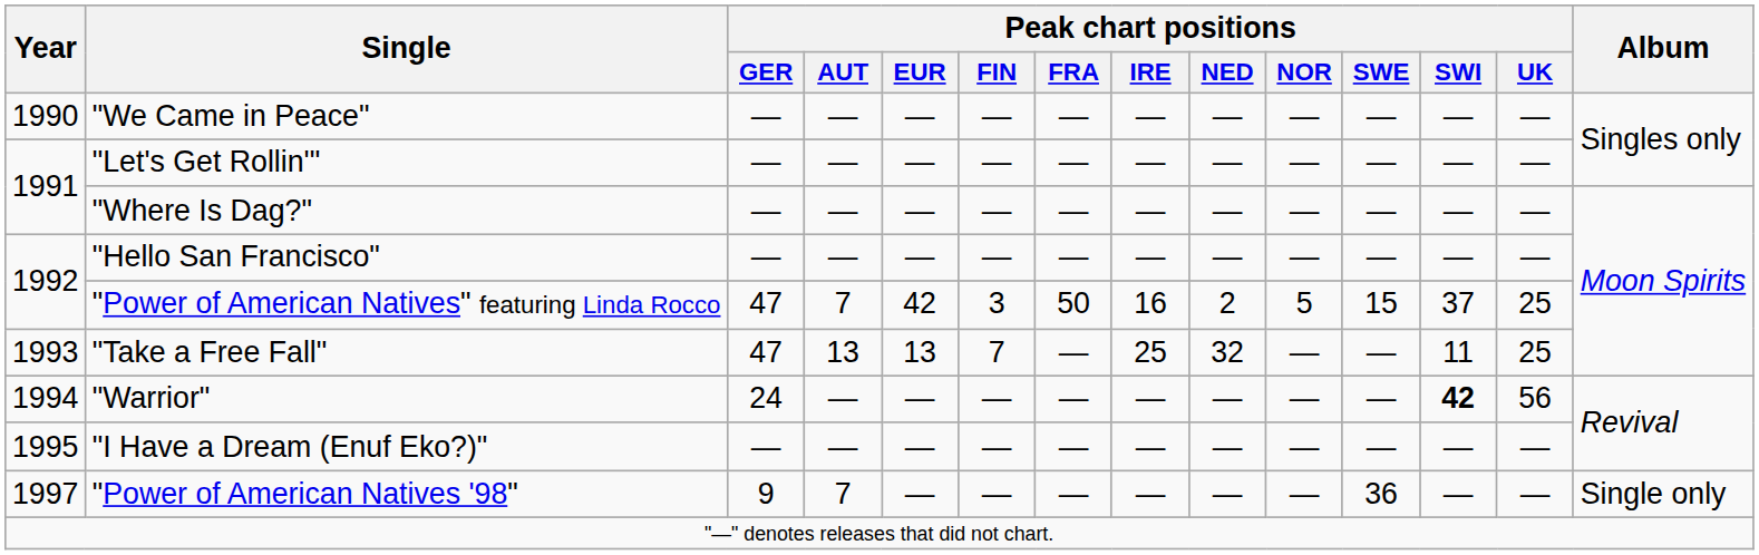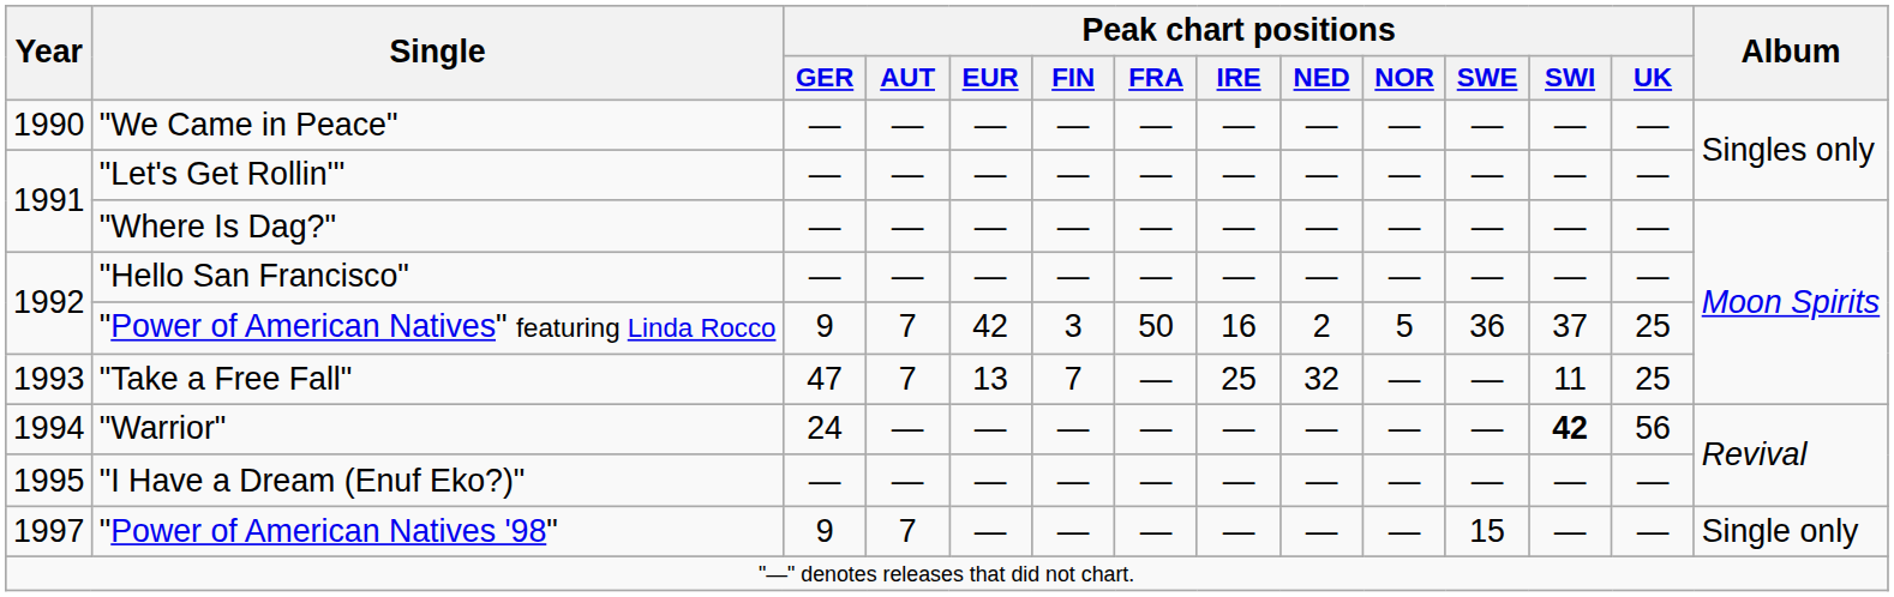 <table class="wikitable" style="text-align:center;">
 <tr>
 <th rowspan="2">Year</th>
 <th rowspan="2">Single</th>
 <th colspan="11">Peak chart positions</th>
 <th rowspan="2">Album</th>
 </tr>
 <tr style="font-size:smaller;">
 <th width="35"><a href='#'>GER</a><br></th>
 <th width="35"><a href='#'>AUT</a><br></th>
 <th width="35"><a href='#'>EUR</a><br></th>
 <th width="35"><a href='#'>FIN</a><br></th>
 <th width="35"><a href='#'>FRA</a><br></th>
 <th width="35"><a href='#'>IRE</a><br></th>
 <th width="35"><a href='#'>NED</a><br></th>
 <th width="35"><a href='#'>NOR</a><br></th>
 <th width="35"><a href='#'>SWE</a><br></th>
 <th width="35"><a href='#'>SWI</a><br></th>
 <th width="35"><a href='#'>UK</a><br></th>
 </tr>
 <tr>
 <td>1990</td>
 <td align="left">"We Came in Peace"</td>
 <td>—</td>
 <td>—</td>
 <td>—</td>
 <td>—</td>
 <td>—</td>
 <td>—</td>
 <td>—</td>
 <td>—</td>
 <td>—</td>
 <td>—</td>
 <td>—</td>
 <td align="left" rowspan="2">Singles only</td>
 </tr>
 <tr>
 <td rowspan="2">1991</td>
 <td align="left">"Let's Get Rollin'"</td>
 <td>—</td>
 <td>—</td>
 <td>—</td>
 <td>—</td>
 <td>—</td>
 <td>—</td>
 <td>—</td>
 <td>—</td>
 <td>—</td>
 <td>—</td>
 <td>—</td>
 </tr>
 <tr>
 <td align="left">"Where Is Dag?"</td>
 <td>—</td>
 <td>—</td>
 <td>—</td>
 <td>—</td>
 <td>—</td>
 <td>—</td>
 <td>—</td>
 <td>—</td>
 <td>—</td>
 <td>—</td>
 <td>—</td>
 <td align="left" rowspan="4"><em><a href='#'>Moon Spirits</a></em></td>
 </tr>
 <tr>
 <td rowspan="2">1992</td>
 <td align="left">"Hello San Francisco"</td>
 <td>—</td>
 <td>—</td>
 <td>—</td>
 <td>—</td>
 <td>—</td>
 <td>—</td>
 <td>—</td>
 <td>—</td>
 <td>—</td>
 <td>—</td>
 <td>—</td>
 </tr>
 <tr>
 <td align="left">"<a href='#'>Power of American Natives</a>" <small>featuring <a href='#'>Linda Rocco</a></small></td>
-<td>47</td>
+<td>9</td>
 <td>7</td>
 <td>42</td>
 <td>3</td>
 <td>50</td>
 <td>16</td>
 <td>2</td>
 <td>5</td>
-<td>15</td>
+<td>36</td>
 <td>37</td>
 <td>25</td>
 </tr>
 <tr>
 <td>1993</td>
 <td align="left">"Take a Free Fall"</td>
 <td>47</td>
-<td>13</td>
+<td>7</td>
 <td>13</td>
 <td>7</td>
 <td>—</td>
 <td>25</td>
 <td>32</td>
 <td>—</td>
 <td>—</td>
 <td>11</td>
 <td>25</td>
 </tr>
 <tr>
 <td>1994</td>
 <td align="left">"Warrior"</td>
 <td>24</td>
 <td>—</td>
 <td>—</td>
 <td>—</td>
 <td>—</td>
 <td>—</td>
 <td>—</td>
 <td>—</td>
 <td>—</td>
 <td><strong>42</strong></td>
 <td>56</td>
 <td align="left" rowspan="2"><em>Revival</em></td>
 </tr>
 <tr>
 <td>1995</td>
 <td align="left">"I Have a Dream (Enuf Eko?)"</td>
 <td>—</td>
 <td>—</td>
 <td>—</td>
 <td>—</td>
 <td>—</td>
 <td>—</td>
 <td>—</td>
 <td>—</td>
 <td>—</td>
 <td>—</td>
 <td>—</td>
 </tr>
 <tr>
 <td>1997</td>
 <td align="left">"<a href='#'>Power of American Natives '98</a>"</td>
 <td>9</td>
 <td>7</td>
 <td>—</td>
 <td>—</td>
 <td>—</td>
 <td>—</td>
 <td>—</td>
 <td>—</td>
-<td>36</td>
+<td>15</td>
 <td>—</td>
 <td>—</td>
 <td align="left">Single only</td>
 </tr>
 <tr>
 <td colspan="15" style="font-size:8pt">"—" denotes releases that did not chart.</td>
 </tr>
 </table>
